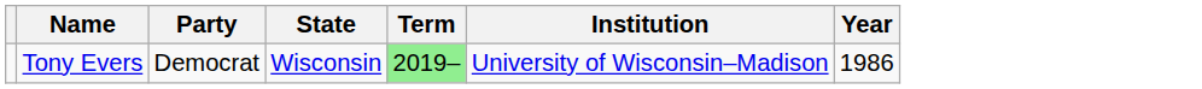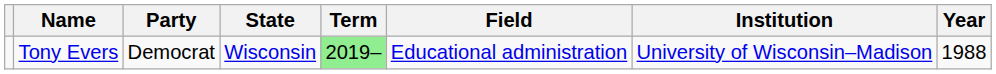 <table class="wikitable sortable">
 <tr>
 <th></th>
 <th>Name</th>
 <th>Party</th>
 <th>State</th>
 <th>Term</th>
+<th>Field</th>
 <th>Institution</th>
 <th>Year</th>
 </tr>
 <tr>
 <td></td>
 <td><a href='#'>Tony Evers</a></td>
 <td>Democrat</td>
 <td><a href='#'>Wisconsin</a></td>
 <td style="background: lightgreen;">2019–</td>
+<td><a href='#'>Educational administration</a></td>
 <td><a href='#'>University of Wisconsin–Madison</a></td>
-<td>1986</td>
+<td>1988</td>
 </tr>
 </table>
